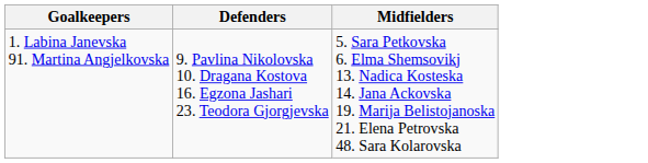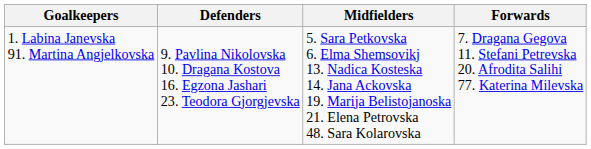 <table class="wikitable">
 <tr>
 <th>Goalkeepers</th>
 <th>Defenders</th>
 <th>Midfielders</th>
+<th>Forwards</th>
 </tr>
 <tr>
 <td>1.  <a href='#'>Labina Janevska</a> <br> 91.  <a href='#'>Martina Angjelkovska</a> <br>  <br>  <br>  <br>  <br>  <br> </td>
 <td>9.  <a href='#'>Pavlina Nikolovska</a> <br> 10.  <a href='#'>Dragana Kostova</a> <br> 16.  <a href='#'>Egzona Jashari</a> <br> 23.  <a href='#'>Teodora Gjorgjevska</a> <br>  <br> </td>
 <td>5.  <a href='#'>Sara Petkovska</a><br>6.  <a href='#'>Elma Shemsovikj</a> <br>13.  <a href='#'>Nadica Kosteska</a> <br> 14.  <a href='#'>Jana Ackovska</a> <br> 19.  <a href='#'>Marija Belistojanoska</a> <br> 21.  Elena Petrovska <br> 48.  Sara Kolarovska</td>
+<td>7.  <a href='#'>Dragana Gegova</a> <br> 11.  <a href='#'>Stefani Petrevska</a> <br> 20.  <a href='#'>Afrodita Salihi</a> <br> 77.  <a href='#'>Katerina Milevska</a> <br>  <br>  <br>  <br> </td>
 </tr>
 </table>
